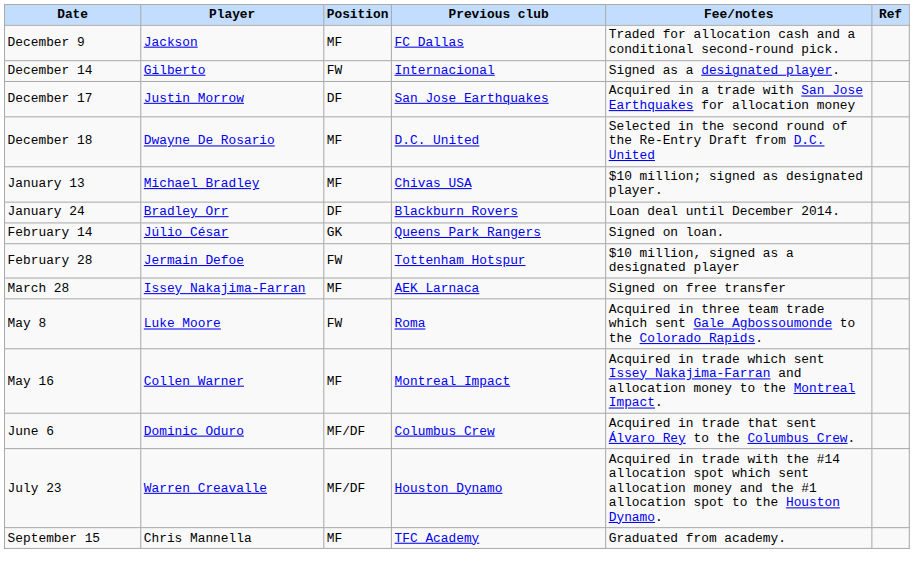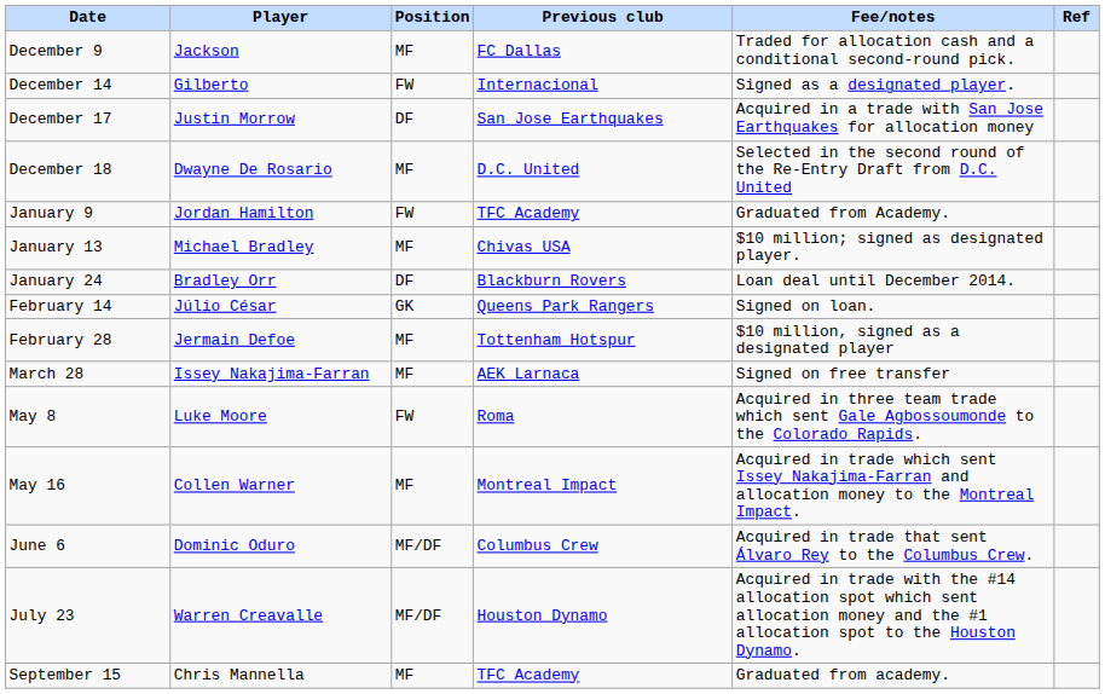 <table class="wikitable" style="text-align:left; font-size:95%;">
 <tr>
 <th style="background:#c2ddff; width:125px;">Date</th>
 <th style="background:#c2ddff; width:170px;">Player</th>
 <th style="background:#c2ddff; width:50px;">Position</th>
 <th style="background:#c2ddff; width:200px;">Previous club</th>
 <th style="background:#c2ddff; width:250px;">Fee/notes</th>
 <th style="background:#c2ddff; width:30px;">Ref</th>
 </tr>
 <tr>
 <td>December 9</td>
 <td> <a href='#'>Jackson</a></td>
 <td>MF</td>
 <td> <a href='#'>FC Dallas</a></td>
 <td>Traded for allocation cash and a conditional second-round pick.</td>
 <td></td>
 </tr>
 <tr>
 <td>December 14</td>
 <td> <a href='#'>Gilberto</a></td>
 <td>FW</td>
 <td> <a href='#'>Internacional</a></td>
 <td>Signed as a <a href='#'>designated player</a>.</td>
 <td></td>
 </tr>
 <tr>
 <td>December 17</td>
 <td> <a href='#'>Justin Morrow</a></td>
 <td>DF</td>
 <td> <a href='#'>San Jose Earthquakes</a></td>
 <td>Acquired in a trade with <a href='#'>San Jose Earthquakes</a> for allocation money</td>
 <td></td>
 </tr>
 <tr>
 <td>December 18</td>
 <td> <a href='#'>Dwayne De Rosario</a></td>
 <td>MF</td>
 <td> <a href='#'>D.C. United</a></td>
 <td>Selected in the second round of the Re-Entry Draft from <a href='#'>D.C. United</a></td>
 <td></td>
 </tr>
 <tr>
+<td>January 9</td>
+<td> <a href='#'>Jordan Hamilton</a></td>
+<td>FW</td>
+<td> <a href='#'>TFC Academy</a></td>
+<td>Graduated from Academy.</td>
+<td></td>
+</tr>
+<tr>
 <td>January 13</td>
 <td> <a href='#'>Michael Bradley</a></td>
 <td>MF</td>
 <td> <a href='#'>Chivas USA</a></td>
 <td>$10 million; signed as designated player.</td>
 <td></td>
 </tr>
 <tr>
 <td>January 24</td>
 <td> <a href='#'>Bradley Orr</a></td>
 <td>DF</td>
 <td> <a href='#'>Blackburn Rovers</a></td>
 <td>Loan deal until December 2014.</td>
 <td></td>
 </tr>
 <tr>
 <td>February 14</td>
 <td> <a href='#'>Júlio César</a></td>
 <td>GK</td>
 <td> <a href='#'>Queens Park Rangers</a></td>
 <td>Signed on loan.</td>
 <td></td>
 </tr>
 <tr>
 <td>February 28</td>
 <td> <a href='#'>Jermain Defoe</a></td>
-<td>FW</td>
+<td>MF</td>
 <td> <a href='#'>Tottenham Hotspur</a></td>
 <td>$10 million, signed as a designated player</td>
 <td><br></td>
 </tr>
 <tr>
 <td>March 28</td>
 <td> <a href='#'>Issey Nakajima-Farran</a></td>
 <td>MF</td>
 <td> <a href='#'>AEK Larnaca</a></td>
 <td>Signed on free transfer</td>
 <td></td>
 </tr>
 <tr>
 <td>May 8</td>
 <td> <a href='#'>Luke Moore</a></td>
 <td>FW</td>
 <td> <a href='#'>Roma</a></td>
 <td>Acquired in three team trade which sent <a href='#'>Gale Agbossoumonde</a> to the <a href='#'>Colorado Rapids</a>.</td>
 <td></td>
 </tr>
 <tr>
 <td>May 16</td>
 <td> <a href='#'>Collen Warner</a></td>
 <td>MF</td>
 <td> <a href='#'>Montreal Impact</a></td>
 <td>Acquired in trade which sent <a href='#'>Issey Nakajima-Farran</a> and allocation money to the <a href='#'>Montreal Impact</a>.</td>
 <td></td>
 </tr>
 <tr>
 <td>June 6</td>
 <td> <a href='#'>Dominic Oduro</a></td>
 <td>MF/DF</td>
 <td> <a href='#'>Columbus Crew</a></td>
 <td>Acquired in trade that sent <a href='#'>Álvaro Rey</a> to the <a href='#'>Columbus Crew</a>.</td>
 <td></td>
 </tr>
 <tr>
 <td>July 23</td>
 <td> <a href='#'>Warren Creavalle</a></td>
 <td>MF/DF</td>
 <td> <a href='#'>Houston Dynamo</a></td>
 <td>Acquired in trade with the #14 allocation spot which sent allocation money and the #1 allocation spot to the <a href='#'>Houston Dynamo</a>.</td>
 <td></td>
 </tr>
 <tr>
 <td>September 15</td>
 <td> Chris Mannella</td>
 <td>MF</td>
 <td> <a href='#'>TFC Academy</a></td>
 <td>Graduated from academy.</td>
 <td></td>
 </tr>
 </table>
